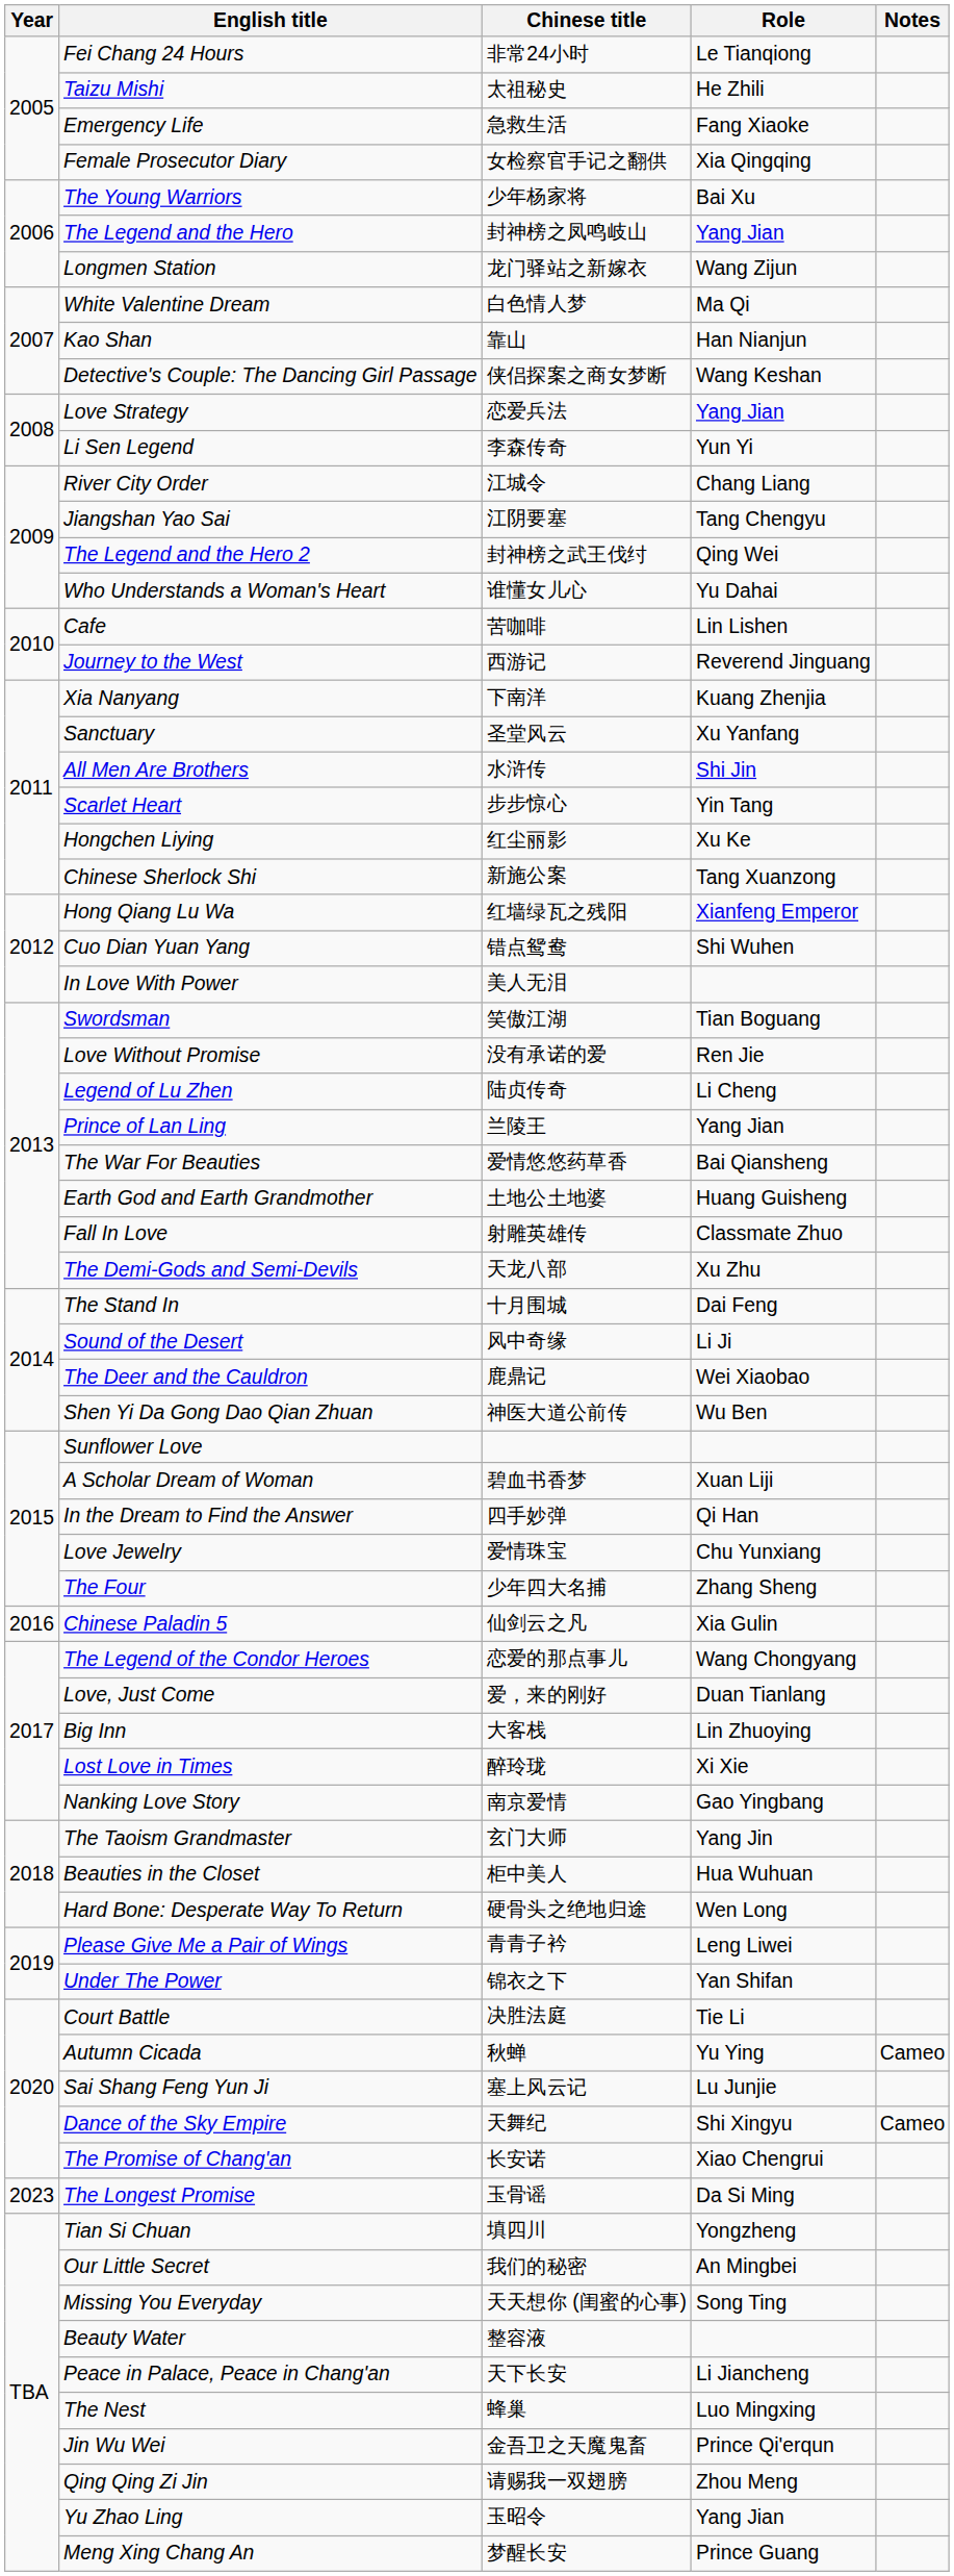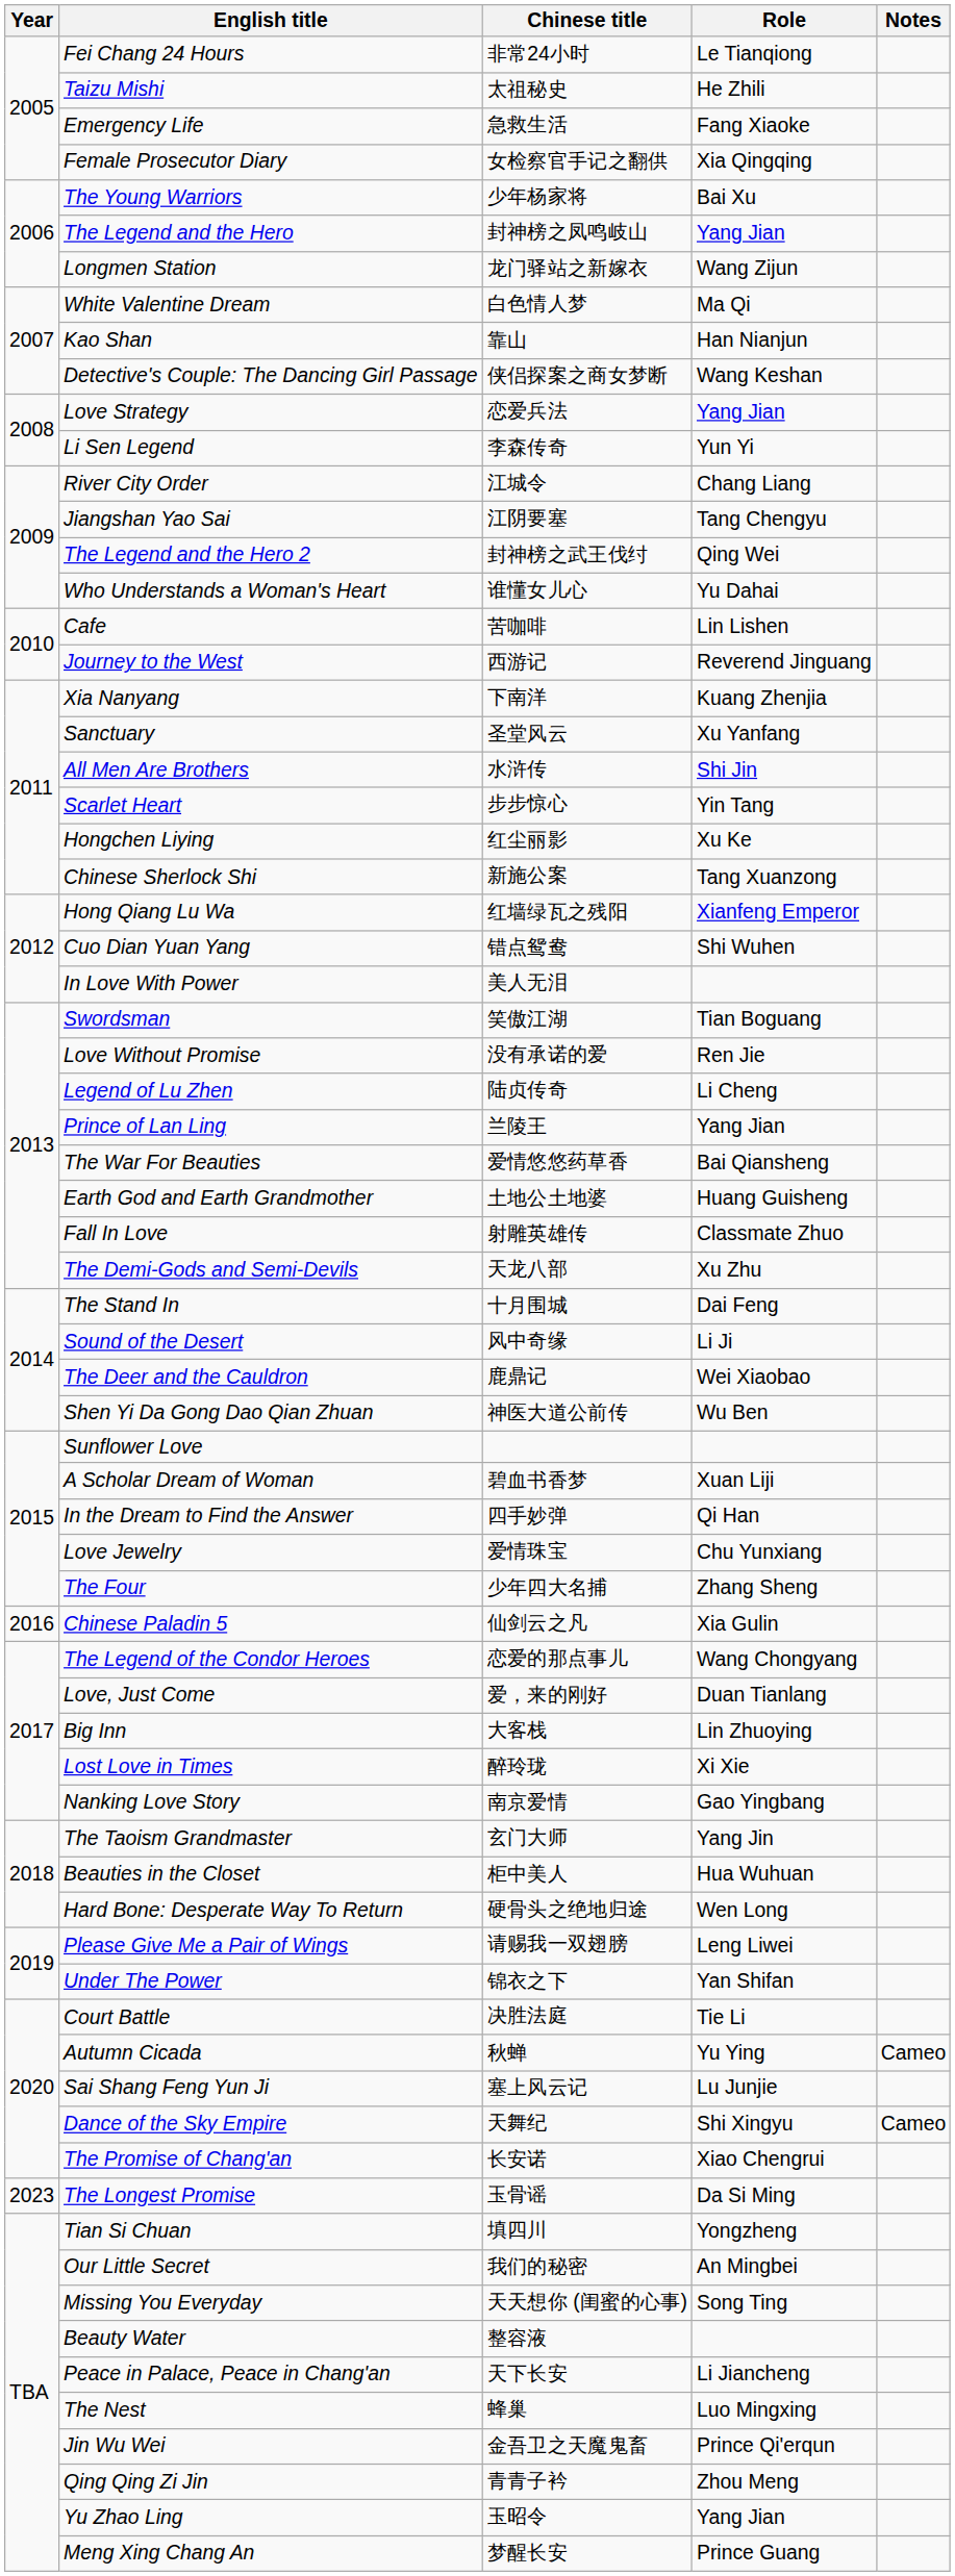 <table class="wikitable">
 <tr>
 <th>Year</th>
 <th>English title</th>
 <th>Chinese title</th>
 <th>Role</th>
 <th>Notes</th>
 </tr>
 <tr>
 <td rowspan=4>2005</td>
 <td><em>Fei Chang 24 Hours</em></td>
 <td>非常24小时</td>
 <td>Le Tianqiong</td>
 <td></td>
 </tr>
 <tr>
 <td><em><a href='#'>Taizu Mishi</a></em></td>
 <td>太祖秘史</td>
 <td>He Zhili</td>
 <td></td>
 </tr>
 <tr>
 <td><em>Emergency Life</em></td>
 <td>急救生活</td>
 <td>Fang Xiaoke</td>
 <td></td>
 </tr>
 <tr>
 <td><em>Female Prosecutor Diary</em></td>
 <td>女检察官手记之翻供</td>
 <td>Xia Qingqing</td>
 <td></td>
 </tr>
 <tr>
 <td rowspan=3>2006</td>
 <td><em><a href='#'>The Young Warriors</a></em></td>
 <td>少年杨家将</td>
 <td>Bai Xu</td>
 <td></td>
 </tr>
 <tr>
 <td><em><a href='#'>The Legend and the Hero</a></em></td>
 <td>封神榜之凤鸣岐山</td>
 <td><a href='#'>Yang Jian</a></td>
 <td></td>
 </tr>
 <tr>
 <td><em>Longmen Station</em></td>
 <td>龙门驿站之新嫁衣</td>
 <td>Wang Zijun</td>
 <td></td>
 </tr>
 <tr>
 <td rowspan=3>2007</td>
 <td><em>White Valentine Dream</em></td>
 <td>白色情人梦</td>
 <td>Ma Qi</td>
 <td></td>
 </tr>
 <tr>
 <td><em>Kao Shan</em></td>
 <td>靠山</td>
 <td>Han Nianjun</td>
 <td></td>
 </tr>
 <tr>
 <td><em>Detective's Couple: The Dancing Girl Passage</em></td>
 <td>侠侣探案之商女梦断</td>
 <td>Wang Keshan</td>
 <td></td>
 </tr>
 <tr>
 <td rowspan=2>2008</td>
 <td><em>Love Strategy</em></td>
 <td>恋爱兵法</td>
 <td><a href='#'>Yang Jian</a></td>
 <td></td>
 </tr>
 <tr>
 <td><em>Li Sen Legend</em></td>
 <td>李森传奇</td>
 <td>Yun Yi</td>
 <td></td>
 </tr>
 <tr>
 <td rowspan=4>2009</td>
 <td><em>River City Order</em></td>
 <td>江城令</td>
 <td>Chang Liang</td>
 <td></td>
 </tr>
 <tr>
 <td><em>Jiangshan Yao Sai</em></td>
 <td>江阴要塞</td>
 <td>Tang Chengyu</td>
 <td></td>
 </tr>
 <tr>
 <td><em><a href='#'>The Legend and the Hero 2</a></em></td>
 <td>封神榜之武王伐纣</td>
 <td>Qing Wei</td>
 <td></td>
 </tr>
 <tr>
 <td><em>Who Understands a Woman's Heart</em></td>
 <td>谁懂女儿心</td>
 <td>Yu Dahai</td>
 <td></td>
 </tr>
 <tr>
 <td rowspan=2>2010</td>
 <td><em>Cafe</em></td>
 <td>苦咖啡</td>
 <td>Lin Lishen</td>
 <td></td>
 </tr>
 <tr>
 <td><em><a href='#'>Journey to the West</a></em></td>
 <td>西游记</td>
 <td>Reverend Jinguang</td>
 <td></td>
 </tr>
 <tr>
 <td rowspan=6>2011</td>
 <td><em>Xia Nanyang</em></td>
 <td>下南洋</td>
 <td>Kuang Zhenjia</td>
 <td></td>
 </tr>
 <tr>
 <td><em>Sanctuary</em></td>
 <td>圣堂风云</td>
 <td>Xu Yanfang</td>
 <td></td>
 </tr>
 <tr>
 <td><em><a href='#'>All Men Are Brothers</a></em></td>
 <td>水浒传</td>
 <td><a href='#'>Shi Jin</a></td>
 <td></td>
 </tr>
 <tr>
 <td><em><a href='#'>Scarlet Heart</a></em></td>
 <td>步步惊心</td>
 <td>Yin Tang</td>
 <td></td>
 </tr>
 <tr>
 <td><em>Hongchen Liying</em></td>
 <td>红尘丽影</td>
 <td>Xu Ke</td>
 <td></td>
 </tr>
 <tr>
 <td><em>Chinese Sherlock Shi</em></td>
 <td>新施公案</td>
 <td>Tang Xuanzong</td>
 <td></td>
 </tr>
 <tr>
 <td rowspan=3>2012</td>
 <td><em>Hong Qiang Lu Wa</em></td>
 <td>红墙绿瓦之残阳</td>
 <td><a href='#'>Xianfeng Emperor</a></td>
 <td></td>
 </tr>
 <tr>
 <td><em>Cuo Dian Yuan Yang</em></td>
 <td>错点鸳鸯</td>
 <td>Shi Wuhen</td>
 <td></td>
 </tr>
 <tr>
 <td><em>In Love With Power</em></td>
 <td>美人无泪</td>
 <td></td>
 <td></td>
 </tr>
 <tr>
 <td rowspan=8>2013</td>
 <td><em><a href='#'>Swordsman</a></em></td>
 <td>笑傲江湖</td>
 <td>Tian Boguang</td>
 <td></td>
 </tr>
 <tr>
 <td><em>Love Without Promise</em></td>
 <td>没有承诺的爱</td>
 <td>Ren Jie</td>
 <td></td>
 </tr>
 <tr>
 <td><em><a href='#'>Legend of Lu Zhen</a></em></td>
 <td>陆贞传奇</td>
 <td>Li Cheng</td>
 <td></td>
 </tr>
 <tr>
 <td><em><a href='#'>Prince of Lan Ling</a></em></td>
 <td>兰陵王</td>
 <td>Yang Jian</td>
 <td></td>
 </tr>
 <tr>
 <td><em>The War For Beauties</em></td>
 <td>爱情悠悠药草香</td>
 <td>Bai Qiansheng</td>
 <td></td>
 </tr>
 <tr>
 <td><em>Earth God and Earth Grandmother </em></td>
 <td>土地公土地婆</td>
 <td>Huang Guisheng</td>
 <td></td>
 </tr>
 <tr>
 <td><em>Fall In Love </em></td>
 <td>射雕英雄传</td>
 <td>Classmate Zhuo</td>
 <td></td>
 </tr>
 <tr>
 <td><em><a href='#'>The Demi-Gods and Semi-Devils</a></em></td>
 <td>天龙八部</td>
 <td>Xu Zhu</td>
 <td></td>
 </tr>
 <tr>
 <td rowspan=4>2014</td>
 <td><em>The Stand In</em></td>
 <td>十月围城</td>
 <td>Dai Feng</td>
 <td></td>
 </tr>
 <tr>
 <td><em><a href='#'>Sound of the Desert</a></em></td>
 <td>风中奇缘</td>
 <td>Li Ji</td>
 <td></td>
 </tr>
 <tr>
 <td><em><a href='#'>The Deer and the Cauldron</a></em></td>
 <td>鹿鼎记</td>
 <td>Wei Xiaobao</td>
 <td></td>
 </tr>
 <tr>
 <td><em>Shen Yi Da Gong Dao Qian Zhuan</em></td>
 <td>神医大道公前传</td>
 <td>Wu Ben</td>
 <td></td>
 </tr>
 <tr>
 <td rowspan=5>2015</td>
 <td><em>Sunflower Love </em></td>
 <td></td>
 <td></td>
 <td></td>
 </tr>
 <tr>
 <td><em>A Scholar Dream of Woman</em></td>
 <td>碧血书香梦</td>
 <td>Xuan Liji</td>
 <td></td>
 </tr>
 <tr>
 <td><em>In the Dream to Find the Answer</em></td>
 <td>四手妙弹</td>
 <td>Qi Han</td>
 <td></td>
 </tr>
 <tr>
 <td><em>Love Jewelry</em></td>
 <td>爱情珠宝</td>
 <td>Chu Yunxiang</td>
 <td></td>
 </tr>
 <tr>
 <td><em><a href='#'>The Four</a></em></td>
 <td>少年四大名捕</td>
 <td>Zhang Sheng</td>
 <td></td>
 </tr>
 <tr>
 <td>2016</td>
 <td><em><a href='#'>Chinese Paladin 5</a></em></td>
 <td>仙剑云之凡</td>
 <td>Xia Gulin</td>
 <td></td>
 </tr>
 <tr>
 <td rowspan=5>2017</td>
 <td><em><a href='#'>The Legend of the Condor Heroes</a></em></td>
 <td>恋爱的那点事儿</td>
 <td>Wang Chongyang</td>
 <td></td>
 </tr>
 <tr>
 <td><em>Love, Just Come </em></td>
 <td>爱，来的刚好</td>
 <td>Duan Tianlang</td>
 <td></td>
 </tr>
 <tr>
 <td><em>Big Inn</em></td>
 <td>大客栈</td>
 <td>Lin Zhuoying</td>
 <td></td>
 </tr>
 <tr>
 <td><em><a href='#'>Lost Love in Times</a></em></td>
 <td>醉玲珑</td>
 <td>Xi Xie</td>
 <td></td>
 </tr>
 <tr>
 <td><em>Nanking Love Story </em></td>
 <td>南京爱情</td>
 <td>Gao Yingbang</td>
 <td></td>
 </tr>
 <tr>
 <td rowspan=3>2018</td>
 <td><em>The Taoism Grandmaster </em></td>
 <td>玄门大师</td>
 <td>Yang Jin</td>
 <td></td>
 </tr>
 <tr>
 <td><em>Beauties in the Closet</em></td>
 <td>柜中美人</td>
 <td>Hua Wuhuan</td>
 <td></td>
 </tr>
 <tr>
 <td><em>Hard Bone: Desperate Way To Return </em></td>
 <td>硬骨头之绝地归途</td>
 <td>Wen Long</td>
 <td></td>
 </tr>
 <tr>
 <td rowspan=2>2019</td>
 <td><em><a href='#'>Please Give Me a Pair of Wings</a></em></td>
-<td>青青子衿</td>
+<td>请赐我一双翅膀</td>
 <td>Leng Liwei</td>
 <td></td>
 </tr>
 <tr>
 <td><em><a href='#'>Under The Power</a></em></td>
 <td>锦衣之下</td>
 <td>Yan Shifan</td>
 <td></td>
 </tr>
 <tr>
 <td rowspan=5>2020</td>
 <td><em>Court Battle</em></td>
 <td>决胜法庭</td>
 <td>Tie Li</td>
 <td></td>
 </tr>
 <tr>
 <td><em>Autumn Cicada</em></td>
 <td>秋蝉</td>
 <td>Yu Ying</td>
 <td>Cameo</td>
 </tr>
 <tr>
 <td><em>Sai Shang Feng Yun Ji</em></td>
 <td>塞上风云记</td>
 <td>Lu Junjie</td>
 <td></td>
 </tr>
 <tr>
 <td><em><a href='#'>Dance of the Sky Empire</a></em></td>
 <td>天舞纪</td>
 <td>Shi Xingyu</td>
 <td>Cameo</td>
 </tr>
 <tr>
 <td><em><a href='#'>The Promise of Chang'an</a></em></td>
 <td>长安诺</td>
 <td>Xiao Chengrui</td>
 <td></td>
 </tr>
 <tr>
 <td>2023</td>
 <td><em><a href='#'>The Longest Promise</a></em></td>
 <td>玉骨谣</td>
 <td>Da Si Ming</td>
 <td></td>
 </tr>
 <tr>
 <td rowspan=14>TBA</td>
 <td><em>Tian Si Chuan</em></td>
 <td>填四川</td>
 <td>Yongzheng</td>
 <td></td>
 </tr>
 <tr>
 <td><em>Our Little Secret</em></td>
 <td>我们的秘密</td>
 <td>An Mingbei</td>
 <td></td>
 </tr>
 <tr>
 <td><em>Missing You Everyday</em></td>
 <td>天天想你 (闺蜜的心事)</td>
 <td>Song Ting</td>
 <td></td>
 </tr>
 <tr>
 <td><em>Beauty Water</em></td>
 <td>整容液</td>
 <td></td>
 <td></td>
 </tr>
 <tr>
 <td><em>Peace in Palace, Peace in Chang'an</em></td>
 <td>天下长安</td>
 <td>Li Jiancheng</td>
 <td></td>
 </tr>
 <tr>
 <td><em>The Nest</em></td>
 <td>蜂巢</td>
 <td>Luo Mingxing</td>
 <td></td>
 </tr>
 <tr>
 <td><em>Jin Wu Wei</em></td>
 <td>金吾卫之天魔鬼畜</td>
 <td>Prince Qi'erqun</td>
 <td></td>
 </tr>
 <tr>
 <td><em>Qing Qing Zi Jin</em></td>
-<td>请赐我一双翅膀</td>
+<td>青青子衿</td>
 <td>Zhou Meng</td>
 <td></td>
 </tr>
 <tr>
 <td><em>Yu Zhao Ling</em></td>
 <td>玉昭令</td>
 <td>Yang Jian</td>
 <td></td>
 </tr>
 <tr>
 <td><em>Meng Xing Chang An</em></td>
 <td>梦醒长安</td>
 <td>Prince Guang</td>
 <td></td>
 </tr>
 </table>
